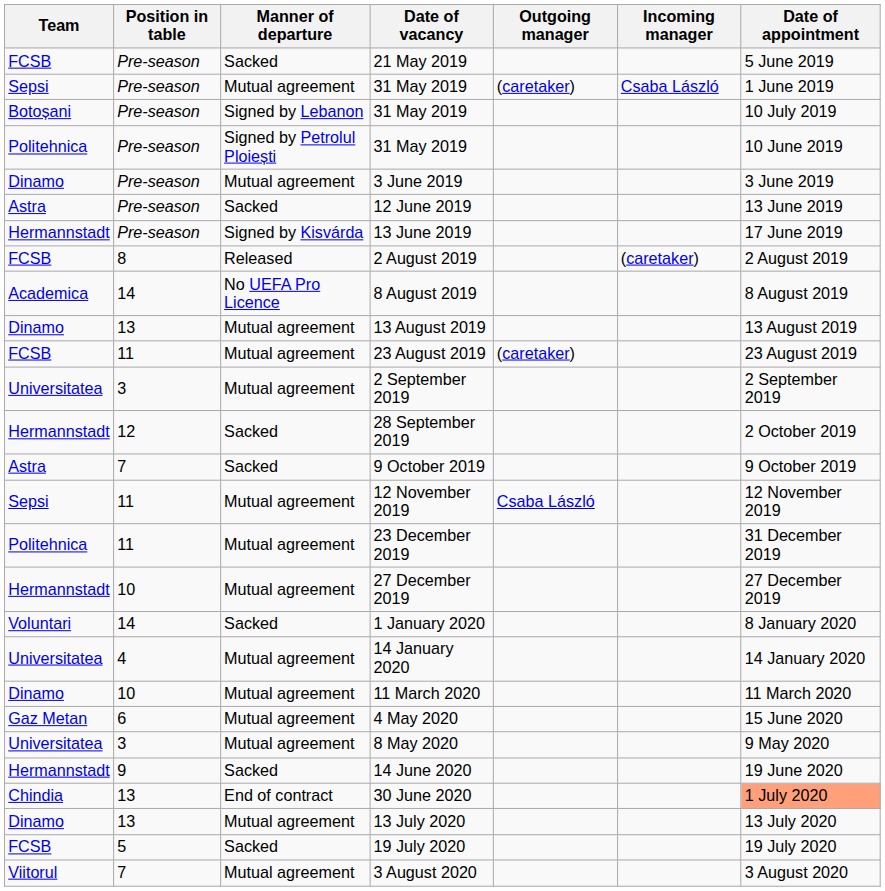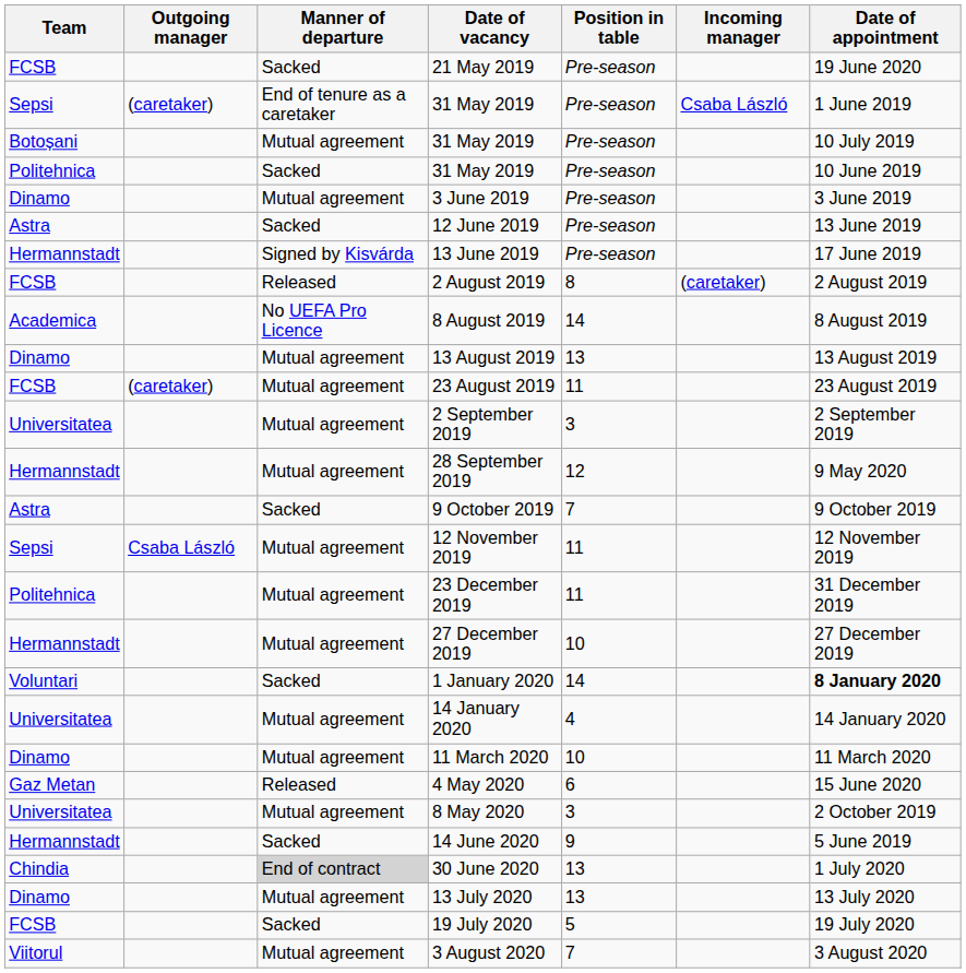 <table class="wikitable sortable">
 <tr>
 <th>Team</th>
-<th>Position in table</th>
+<th>Outgoing manager</th>
 <th>Manner of departure</th>
 <th>Date of vacancy</th>
-<th>Outgoing manager</th>
+<th>Position in table</th>
 <th>Incoming manager</th>
 <th>Date of appointment</th>
 </tr>
 <tr>
 <td><a href='#'>FCSB</a></td>
-<td><em>Pre-season</em></td>
+<td> </td>
 <td>Sacked</td>
 <td>21 May 2019</td>
+<td><em>Pre-season</em></td>
 <td> </td>
-<td> </td>
-<td>5 June 2019</td>
+<td>19 June 2020</td>
 </tr>
 <tr>
 <td><a href='#'>Sepsi</a></td>
+<td>  (<a href='#'>caretaker</a>)</td>
+<td>End of tenure as a caretaker</td>
+<td>31 May 2019</td>
 <td><em>Pre-season</em></td>
-<td>Mutual agreement</td>
-<td>31 May 2019</td>
-<td>  (<a href='#'>caretaker</a>)</td>
 <td> <a href='#'>Csaba László</a></td>
 <td>1 June 2019</td>
 </tr>
 <tr>
 <td><a href='#'>Botoșani</a></td>
+<td> </td>
+<td>Mutual agreement</td>
+<td>31 May 2019</td>
 <td><em>Pre-season</em></td>
-<td>Signed by <a href='#'>Lebanon</a></td>
-<td>31 May 2019</td>
-<td> </td>
 <td> </td>
 <td>10 July 2019</td>
 </tr>
 <tr>
 <td><a href='#'>Politehnica</a></td>
+<td> </td>
+<td>Sacked</td>
+<td>31 May 2019</td>
 <td><em>Pre-season</em></td>
-<td>Signed by <a href='#'>Petrolul Ploiești</a></td>
-<td>31 May 2019</td>
-<td> </td>
 <td> </td>
 <td>10 June 2019</td>
 </tr>
 <tr>
 <td><a href='#'>Dinamo</a></td>
-<td><em>Pre-season</em></td>
+<td> </td>
 <td>Mutual agreement</td>
 <td>3 June 2019</td>
-<td> </td>
+<td><em>Pre-season</em></td>
 <td> </td>
 <td>3 June 2019</td>
 </tr>
 <tr>
 <td><a href='#'>Astra</a></td>
-<td><em>Pre-season</em></td>
+<td> </td>
 <td>Sacked</td>
 <td>12 June 2019</td>
-<td> </td>
+<td><em>Pre-season</em></td>
 <td> </td>
 <td>13 June 2019</td>
 </tr>
 <tr>
 <td><a href='#'>Hermannstadt</a></td>
-<td><em>Pre-season</em></td>
+<td> </td>
 <td>Signed by <a href='#'>Kisvárda</a></td>
 <td>13 June 2019</td>
-<td> </td>
+<td><em>Pre-season</em></td>
 <td> </td>
 <td>17 June 2019</td>
 </tr>
 <tr>
 <td><a href='#'>FCSB</a></td>
-<td>8</td>
+<td> </td>
 <td>Released</td>
 <td>2 August 2019</td>
-<td> </td>
+<td>8</td>
 <td>  (<a href='#'>caretaker</a>)</td>
 <td>2 August 2019</td>
 </tr>
 <tr>
 <td><a href='#'>Academica</a></td>
-<td>14</td>
+<td> </td>
 <td>No <a href='#'>UEFA Pro Licence</a></td>
 <td>8 August 2019</td>
-<td> </td>
+<td>14</td>
 <td> </td>
 <td>8 August 2019</td>
 </tr>
 <tr>
 <td><a href='#'>Dinamo</a></td>
-<td>13</td>
+<td> </td>
 <td>Mutual agreement</td>
 <td>13 August 2019</td>
-<td> </td>
+<td>13</td>
 <td> </td>
 <td>13 August 2019</td>
 </tr>
 <tr>
 <td><a href='#'>FCSB</a></td>
-<td>11</td>
+<td>  (<a href='#'>caretaker</a>)</td>
 <td>Mutual agreement</td>
 <td>23 August 2019</td>
-<td>  (<a href='#'>caretaker</a>)</td>
+<td>11</td>
 <td> </td>
 <td>23 August 2019</td>
 </tr>
 <tr>
 <td><a href='#'>Universitatea</a></td>
-<td>3</td>
+<td> </td>
 <td>Mutual agreement</td>
 <td>2 September 2019</td>
-<td> </td>
+<td>3</td>
 <td> </td>
 <td>2 September 2019</td>
 </tr>
 <tr>
 <td><a href='#'>Hermannstadt</a></td>
+<td> </td>
+<td>Mutual agreement</td>
+<td>28 September 2019</td>
 <td>12</td>
-<td>Sacked</td>
-<td>28 September 2019</td>
 <td> </td>
-<td> </td>
-<td>2 October 2019</td>
+<td>9 May 2020</td>
 </tr>
 <tr>
 <td><a href='#'>Astra</a></td>
-<td>7</td>
+<td> </td>
 <td>Sacked</td>
 <td>9 October 2019</td>
-<td> </td>
+<td>7</td>
 <td> </td>
 <td>9 October 2019</td>
 </tr>
 <tr>
 <td><a href='#'>Sepsi</a></td>
-<td>11</td>
+<td> <a href='#'>Csaba László</a></td>
 <td>Mutual agreement</td>
 <td>12 November 2019</td>
-<td> <a href='#'>Csaba László</a></td>
+<td>11</td>
 <td> </td>
 <td>12 November 2019</td>
 </tr>
 <tr>
 <td><a href='#'>Politehnica</a></td>
-<td>11</td>
+<td> </td>
 <td>Mutual agreement</td>
 <td>23 December 2019</td>
-<td> </td>
+<td>11</td>
 <td> </td>
 <td>31 December 2019</td>
 </tr>
 <tr>
 <td><a href='#'>Hermannstadt</a></td>
-<td>10</td>
+<td> </td>
 <td>Mutual agreement</td>
 <td>27 December 2019</td>
-<td> </td>
+<td>10</td>
 <td> </td>
 <td>27 December 2019</td>
 </tr>
 <tr>
 <td><a href='#'>Voluntari</a></td>
-<td>14</td>
+<td> </td>
 <td>Sacked</td>
 <td>1 January 2020</td>
+<td>14</td>
 <td> </td>
-<td> </td>
-<td>8 January 2020</td>
+<td><strong>8 January 2020</strong></td>
 </tr>
 <tr>
 <td><a href='#'>Universitatea</a></td>
-<td>4</td>
+<td> </td>
 <td>Mutual agreement</td>
 <td>14 January 2020</td>
-<td> </td>
+<td>4</td>
 <td> </td>
 <td>14 January 2020</td>
 </tr>
 <tr>
 <td><a href='#'>Dinamo</a></td>
-<td>10</td>
+<td> </td>
 <td>Mutual agreement</td>
 <td>11 March 2020</td>
-<td> </td>
+<td>10</td>
 <td> </td>
 <td>11 March 2020</td>
 </tr>
 <tr>
 <td><a href='#'>Gaz Metan</a></td>
+<td> </td>
+<td>Released</td>
+<td>4 May 2020</td>
 <td>6</td>
-<td>Mutual agreement</td>
-<td>4 May 2020</td>
-<td> </td>
 <td> </td>
 <td>15 June 2020</td>
 </tr>
 <tr>
 <td><a href='#'>Universitatea</a></td>
-<td>3</td>
+<td> </td>
 <td>Mutual agreement</td>
 <td>8 May 2020</td>
+<td>3</td>
 <td> </td>
-<td> </td>
-<td>9 May 2020</td>
+<td>2 October 2019</td>
 </tr>
 <tr>
 <td><a href='#'>Hermannstadt</a></td>
-<td>9</td>
+<td> </td>
 <td>Sacked</td>
 <td>14 June 2020</td>
+<td>9</td>
 <td> </td>
-<td> </td>
-<td>19 June 2020</td>
+<td>5 June 2019</td>
 </tr>
 <tr>
 <td><a href='#'>Chindia</a></td>
+<td> </td>
+<td style="background: lightgrey;">End of contract</td>
+<td>30 June 2020</td>
 <td>13</td>
-<td>End of contract</td>
-<td>30 June 2020</td>
 <td> </td>
-<td> </td>
-<td style="background: lightsalmon;">1 July 2020</td>
+<td>1 July 2020</td>
 </tr>
 <tr>
 <td><a href='#'>Dinamo</a></td>
-<td>13</td>
+<td> </td>
 <td>Mutual agreement</td>
 <td>13 July 2020</td>
-<td> </td>
+<td>13</td>
 <td> </td>
 <td>13 July 2020</td>
 </tr>
 <tr>
 <td><a href='#'>FCSB</a></td>
-<td>5</td>
+<td> </td>
 <td>Sacked</td>
 <td>19 July 2020</td>
-<td> </td>
+<td>5</td>
 <td> </td>
 <td>19 July 2020</td>
 </tr>
 <tr>
 <td><a href='#'>Viitorul</a></td>
-<td>7</td>
+<td> </td>
 <td>Mutual agreement</td>
 <td>3 August 2020</td>
-<td> </td>
+<td>7</td>
 <td> </td>
 <td>3 August 2020</td>
 </tr>
 </table>
